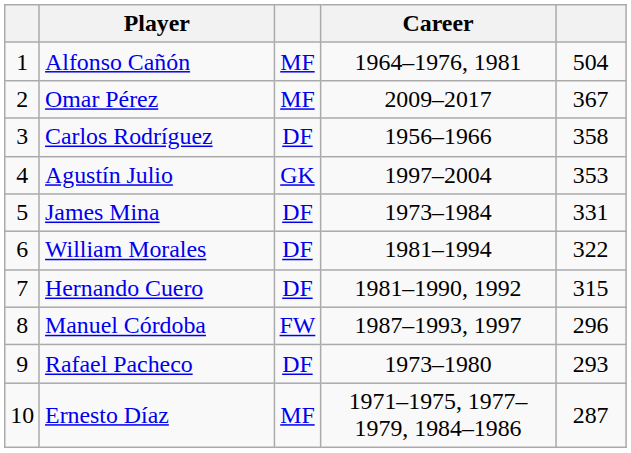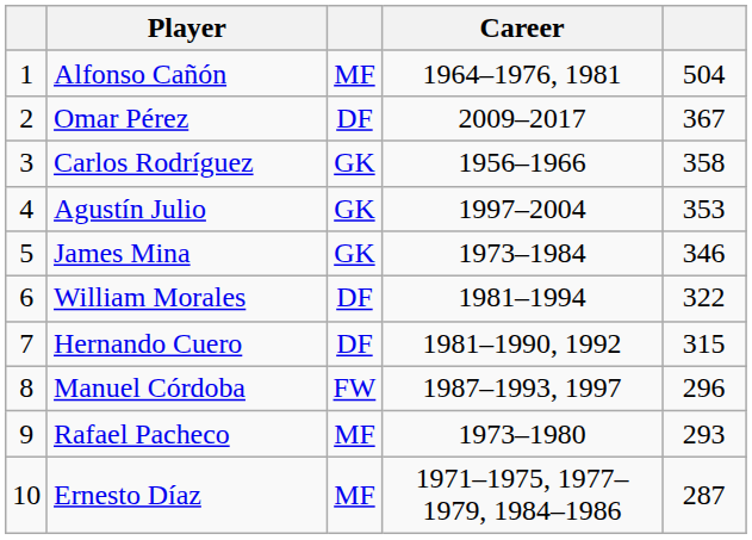 <table class="wikitable sortable" style="text-align:center">
 <tr>
 <th style="width:5px;"></th>
 <th style="width:150px;">Player</th>
 <th style="width:20px;"></th>
 <th style="width:150px;">Career</th>
 <th style="width:40px;"></th>
 </tr>
 <tr>
 <td>1</td>
 <td align=left> <a href='#'>Alfonso Cañón</a></td>
 <td><a href='#'>MF</a></td>
 <td>1964–1976, 1981</td>
 <td>504</td>
 </tr>
 <tr>
 <td>2</td>
 <td align=left> <a href='#'>Omar Pérez</a></td>
-<td><a href='#'>MF</a></td>
+<td><a href='#'>DF</a></td>
 <td>2009–2017</td>
 <td>367</td>
 </tr>
 <tr>
 <td>3</td>
 <td align=left> <a href='#'>Carlos Rodríguez</a></td>
-<td><a href='#'>DF</a></td>
+<td><a href='#'>GK</a></td>
 <td>1956–1966</td>
 <td>358</td>
 </tr>
 <tr>
 <td>4</td>
 <td align=left> <a href='#'>Agustín Julio</a></td>
 <td><a href='#'>GK</a></td>
 <td>1997–2004</td>
 <td>353</td>
 </tr>
 <tr>
 <td>5</td>
 <td align=left> <a href='#'>James Mina</a></td>
-<td><a href='#'>DF</a></td>
+<td><a href='#'>GK</a></td>
 <td>1973–1984</td>
-<td>331</td>
+<td>346</td>
 </tr>
 <tr>
 <td>6</td>
 <td align=left> <a href='#'>William Morales</a></td>
 <td><a href='#'>DF</a></td>
 <td>1981–1994</td>
 <td>322</td>
 </tr>
 <tr>
 <td>7</td>
 <td align=left> <a href='#'>Hernando Cuero</a></td>
 <td><a href='#'>DF</a></td>
 <td>1981–1990, 1992</td>
 <td>315</td>
 </tr>
 <tr>
 <td>8</td>
 <td align=left> <a href='#'>Manuel Córdoba</a></td>
 <td><a href='#'>FW</a></td>
 <td>1987–1993, 1997</td>
 <td>296</td>
 </tr>
 <tr>
 <td>9</td>
 <td align=left> <a href='#'>Rafael Pacheco</a></td>
-<td><a href='#'>DF</a></td>
+<td><a href='#'>MF</a></td>
 <td>1973–1980</td>
 <td>293</td>
 </tr>
 <tr>
 <td>10</td>
 <td align=left> <a href='#'>Ernesto Díaz</a></td>
 <td><a href='#'>MF</a></td>
 <td>1971–1975, 1977–1979, 1984–1986</td>
 <td>287</td>
 </tr>
 </table>
